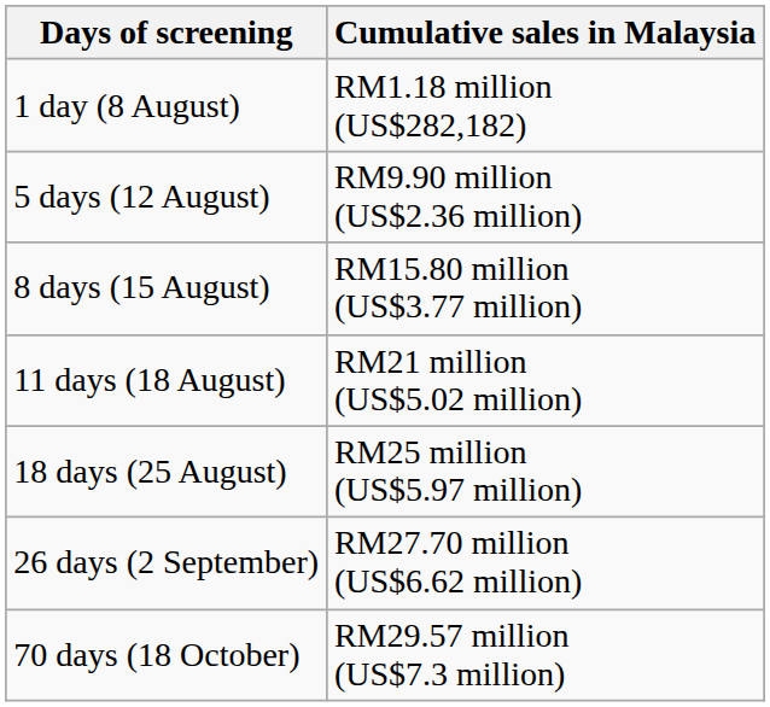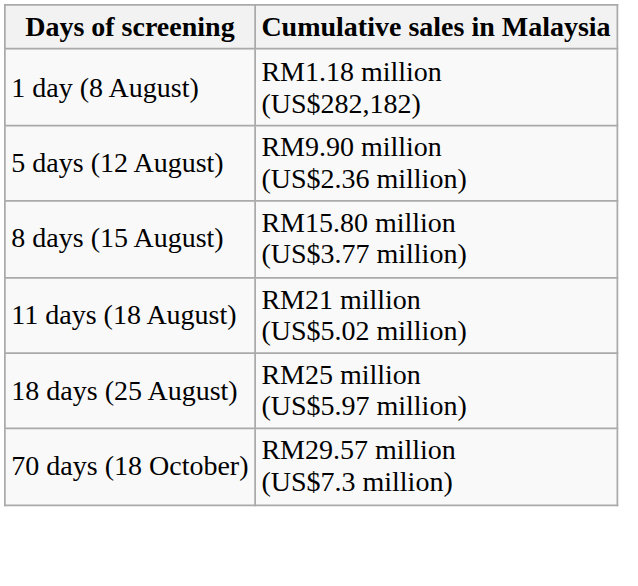 <table class=wikitable>
 <tr>
 <th>Days of screening</th>
 <th>Cumulative sales in Malaysia</th>
 </tr>
 <tr>
 <td>1 day (8 August)</td>
 <td>RM1.18 million<br>(US$282,182)</td>
 </tr>
 <tr>
 <td>5 days (12 August)</td>
 <td>RM9.90 million<br>(US$2.36 million)</td>
 </tr>
 <tr>
 <td>8 days (15 August)</td>
 <td>RM15.80 million<br>(US$3.77 million)</td>
 </tr>
 <tr>
 <td>11 days (18 August)</td>
 <td>RM21 million<br>(US$5.02 million)</td>
 </tr>
 <tr>
 <td>18 days (25 August)</td>
 <td>RM25 million<br>(US$5.97 million)</td>
 </tr>
 <tr>
-<td>26 days (2 September)</td>
-<td>RM27.70 million<br>(US$6.62 million)</td>
-</tr>
-<tr>
 <td>70 days (18 October)</td>
 <td>RM29.57 million<br>(US$7.3 million)</td>
 </tr>
 </table>
